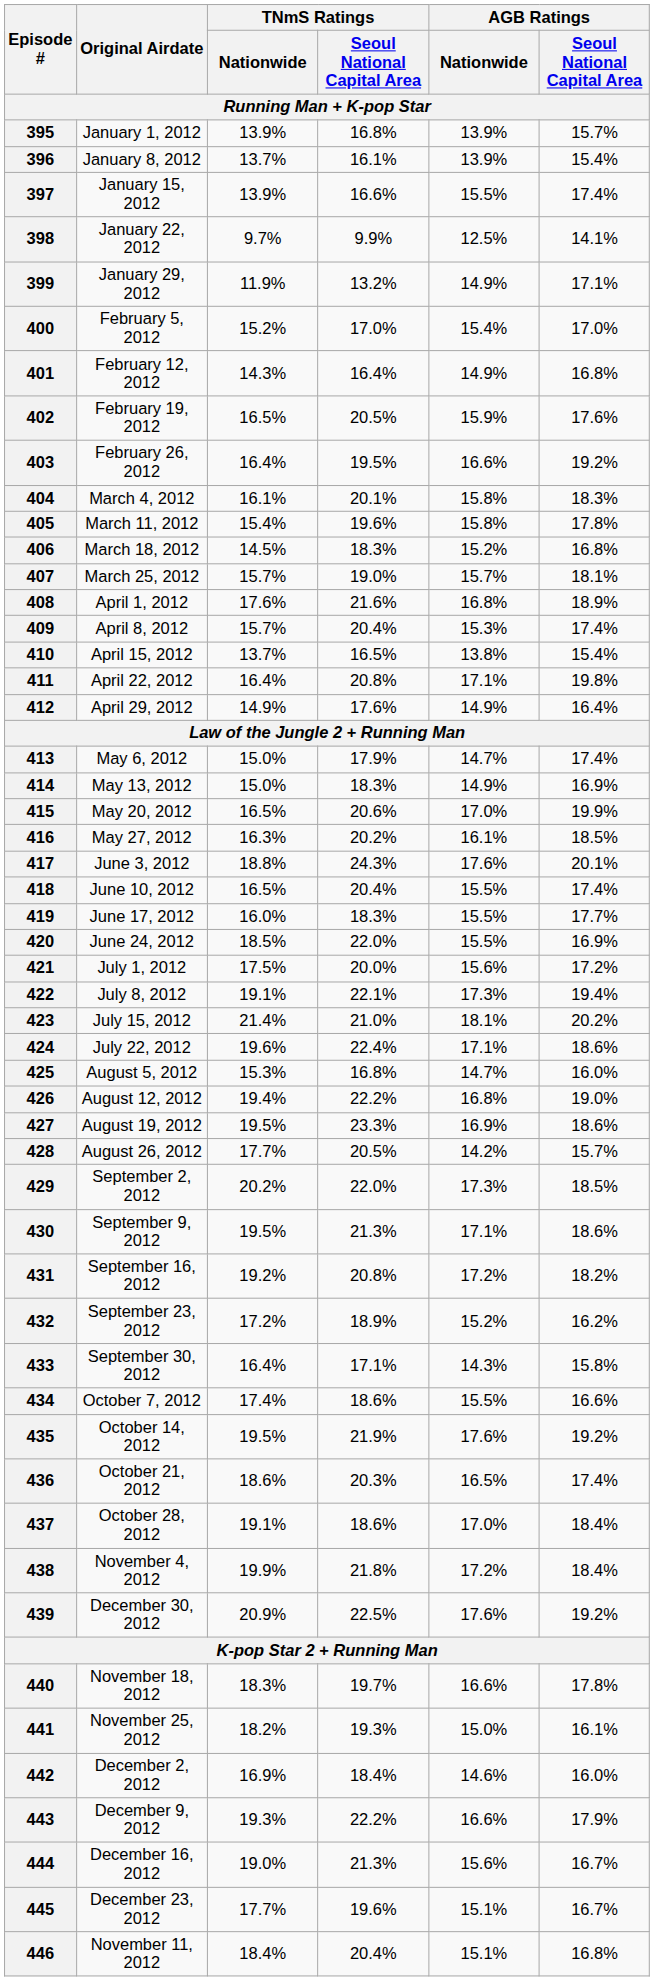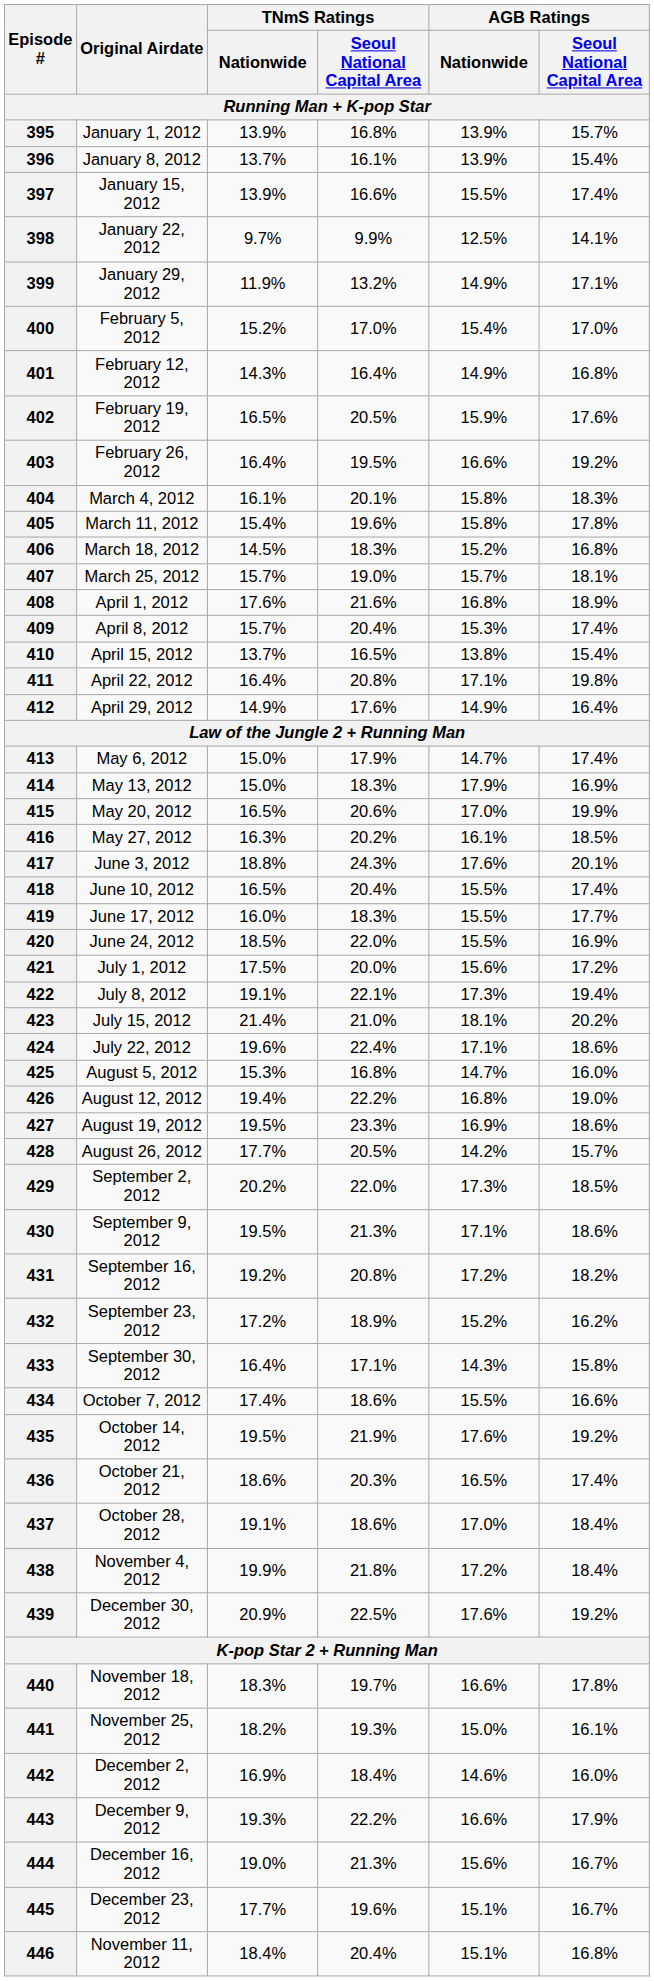 <table class=wikitable style="text-align:center">
 <tr>
 <th rowspan="2" style="width:40px;">Episode #</th>
 <th rowspan="2" style="width:120px;">Original Airdate</th>
 <th colspan="2">TNmS Ratings</th>
 <th colspan="2">AGB Ratings</th>
 </tr>
 <tr>
 <th width=100>Nationwide</th>
 <th width=100><a href='#'>Seoul National Capital Area</a></th>
 <th width=100>Nationwide</th>
 <th width=100><a href='#'>Seoul National Capital Area</a></th>
 </tr>
 <tr>
 <th colspan="6"><em>Running Man</em> + <em>K-pop Star</em></th>
 </tr>
 <tr>
 <th>395</th>
 <td>January 1, 2012</td>
 <td>13.9%</td>
 <td>16.8%</td>
 <td>13.9%</td>
 <td>15.7%</td>
 </tr>
 <tr>
 <th>396</th>
 <td>January 8, 2012</td>
 <td>13.7%</td>
 <td>16.1%</td>
 <td>13.9%</td>
 <td>15.4%</td>
 </tr>
 <tr>
 <th>397</th>
 <td>January 15, 2012</td>
 <td>13.9%</td>
 <td>16.6%</td>
 <td>15.5%</td>
 <td>17.4%</td>
 </tr>
 <tr>
 <th>398</th>
 <td>January 22, 2012</td>
 <td>9.7%</td>
 <td>9.9%</td>
 <td>12.5%</td>
 <td>14.1%</td>
 </tr>
 <tr>
 <th>399</th>
 <td>January 29, 2012</td>
 <td>11.9%</td>
 <td>13.2%</td>
 <td>14.9%</td>
 <td>17.1%</td>
 </tr>
 <tr>
 <th>400</th>
 <td>February 5, 2012</td>
 <td>15.2%</td>
 <td>17.0%</td>
 <td>15.4%</td>
 <td>17.0%</td>
 </tr>
 <tr>
 <th>401</th>
 <td>February 12, 2012</td>
 <td>14.3%</td>
 <td>16.4%</td>
 <td>14.9%</td>
 <td>16.8%</td>
 </tr>
 <tr>
 <th>402</th>
 <td>February 19, 2012</td>
 <td>16.5%</td>
 <td>20.5%</td>
 <td>15.9%</td>
 <td>17.6%</td>
 </tr>
 <tr>
 <th>403</th>
 <td>February 26, 2012</td>
 <td>16.4%</td>
 <td>19.5%</td>
 <td>16.6%</td>
 <td>19.2%</td>
 </tr>
 <tr>
 <th>404</th>
 <td>March 4, 2012</td>
 <td>16.1%</td>
 <td>20.1%</td>
 <td>15.8%</td>
 <td>18.3%</td>
 </tr>
 <tr>
 <th>405</th>
 <td>March 11, 2012</td>
 <td>15.4%</td>
 <td>19.6%</td>
 <td>15.8%</td>
 <td>17.8%</td>
 </tr>
 <tr>
 <th>406</th>
 <td>March 18, 2012</td>
 <td>14.5%</td>
 <td>18.3%</td>
 <td>15.2%</td>
 <td>16.8%</td>
 </tr>
 <tr>
 <th>407</th>
 <td>March 25, 2012</td>
 <td>15.7%</td>
 <td>19.0%</td>
 <td>15.7%</td>
 <td>18.1%</td>
 </tr>
 <tr>
 <th>408</th>
 <td>April 1, 2012</td>
 <td>17.6%</td>
 <td>21.6%</td>
 <td>16.8%</td>
 <td>18.9%</td>
 </tr>
 <tr>
 <th>409</th>
 <td>April 8, 2012</td>
 <td>15.7%</td>
 <td>20.4%</td>
 <td>15.3%</td>
 <td>17.4%</td>
 </tr>
 <tr>
 <th>410</th>
 <td>April 15, 2012</td>
 <td>13.7%</td>
 <td>16.5%</td>
 <td>13.8%</td>
 <td>15.4%</td>
 </tr>
 <tr>
 <th>411</th>
 <td>April 22, 2012</td>
 <td>16.4%</td>
 <td>20.8%</td>
 <td>17.1%</td>
 <td>19.8%</td>
 </tr>
 <tr>
 <th>412</th>
 <td>April 29, 2012</td>
 <td>14.9%</td>
 <td>17.6%</td>
 <td>14.9%</td>
 <td>16.4%</td>
 </tr>
 <tr>
 <th colspan="6"><em>Law of the Jungle 2</em> + <em>Running Man</em></th>
 </tr>
 <tr>
 <th>413</th>
 <td>May 6, 2012</td>
 <td>15.0%</td>
 <td>17.9%</td>
 <td>14.7%</td>
 <td>17.4%</td>
 </tr>
 <tr>
 <th>414</th>
 <td>May 13, 2012</td>
 <td>15.0%</td>
 <td>18.3%</td>
-<td>14.9%</td>
+<td>17.9%</td>
 <td>16.9%</td>
 </tr>
 <tr>
 <th>415</th>
 <td>May 20, 2012</td>
 <td>16.5%</td>
 <td>20.6%</td>
 <td>17.0%</td>
 <td>19.9%</td>
 </tr>
 <tr>
 <th>416</th>
 <td>May 27, 2012</td>
 <td>16.3%</td>
 <td>20.2%</td>
 <td>16.1%</td>
 <td>18.5%</td>
 </tr>
 <tr>
 <th>417</th>
 <td>June 3, 2012</td>
 <td>18.8%</td>
 <td>24.3%</td>
 <td>17.6%</td>
 <td>20.1%</td>
 </tr>
 <tr>
 <th>418</th>
 <td>June 10, 2012</td>
 <td>16.5%</td>
 <td>20.4%</td>
 <td>15.5%</td>
 <td>17.4%</td>
 </tr>
 <tr>
 <th>419</th>
 <td>June 17, 2012</td>
 <td>16.0%</td>
 <td>18.3%</td>
 <td>15.5%</td>
 <td>17.7%</td>
 </tr>
 <tr>
 <th>420</th>
 <td>June 24, 2012</td>
 <td>18.5%</td>
 <td>22.0%</td>
 <td>15.5%</td>
 <td>16.9%</td>
 </tr>
 <tr>
 <th>421</th>
 <td>July 1, 2012</td>
 <td>17.5%</td>
 <td>20.0%</td>
 <td>15.6%</td>
 <td>17.2%</td>
 </tr>
 <tr>
 <th>422</th>
 <td>July 8, 2012</td>
 <td>19.1%</td>
 <td>22.1%</td>
 <td>17.3%</td>
 <td>19.4%</td>
 </tr>
 <tr>
 <th>423</th>
 <td>July 15, 2012</td>
 <td>21.4%</td>
 <td>21.0%</td>
 <td>18.1%</td>
 <td>20.2%</td>
 </tr>
 <tr>
 <th>424</th>
 <td>July 22, 2012</td>
 <td>19.6%</td>
 <td>22.4%</td>
 <td>17.1%</td>
 <td>18.6%</td>
 </tr>
 <tr>
 <th>425</th>
 <td>August 5, 2012</td>
 <td>15.3%</td>
 <td>16.8%</td>
 <td>14.7%</td>
 <td>16.0%</td>
 </tr>
 <tr>
 <th>426</th>
 <td>August 12, 2012</td>
 <td>19.4%</td>
 <td>22.2%</td>
 <td>16.8%</td>
 <td>19.0%</td>
 </tr>
 <tr>
 <th>427</th>
 <td>August 19, 2012</td>
 <td>19.5%</td>
 <td>23.3%</td>
 <td>16.9%</td>
 <td>18.6%</td>
 </tr>
 <tr>
 <th>428</th>
 <td>August 26, 2012</td>
 <td>17.7%</td>
 <td>20.5%</td>
 <td>14.2%</td>
 <td>15.7%</td>
 </tr>
 <tr>
 <th>429</th>
 <td>September 2, 2012</td>
 <td>20.2%</td>
 <td>22.0%</td>
 <td>17.3%</td>
 <td>18.5%</td>
 </tr>
 <tr>
 <th>430</th>
 <td>September 9, 2012</td>
 <td>19.5%</td>
 <td>21.3%</td>
 <td>17.1%</td>
 <td>18.6%</td>
 </tr>
 <tr>
 <th>431</th>
 <td>September 16, 2012</td>
 <td>19.2%</td>
 <td>20.8%</td>
 <td>17.2%</td>
 <td>18.2%</td>
 </tr>
 <tr>
 <th>432</th>
 <td>September 23, 2012</td>
 <td>17.2%</td>
 <td>18.9%</td>
 <td>15.2%</td>
 <td>16.2%</td>
 </tr>
 <tr>
 <th>433</th>
 <td>September 30, 2012</td>
 <td>16.4%</td>
 <td>17.1%</td>
 <td>14.3%</td>
 <td>15.8%</td>
 </tr>
 <tr>
 <th>434</th>
 <td>October 7, 2012</td>
 <td>17.4%</td>
 <td>18.6%</td>
 <td>15.5%</td>
 <td>16.6%</td>
 </tr>
 <tr>
 <th>435</th>
 <td>October 14, 2012</td>
 <td>19.5%</td>
 <td>21.9%</td>
 <td>17.6%</td>
 <td>19.2%</td>
 </tr>
 <tr>
 <th>436</th>
 <td>October 21, 2012</td>
 <td>18.6%</td>
 <td>20.3%</td>
 <td>16.5%</td>
 <td>17.4%</td>
 </tr>
 <tr>
 <th>437</th>
 <td>October 28, 2012</td>
 <td>19.1%</td>
 <td>18.6%</td>
 <td>17.0%</td>
 <td>18.4%</td>
 </tr>
 <tr>
 <th>438</th>
 <td>November 4, 2012</td>
 <td>19.9%</td>
 <td>21.8%</td>
 <td>17.2%</td>
 <td>18.4%</td>
 </tr>
 <tr>
 <th>439</th>
 <td>December 30, 2012</td>
 <td>20.9%</td>
 <td>22.5%</td>
 <td>17.6%</td>
 <td>19.2%</td>
 </tr>
 <tr>
 <th colspan="6"><em>K-pop Star 2</em> + <em>Running Man</em></th>
 </tr>
 <tr>
 <th>440</th>
 <td>November 18, 2012</td>
 <td>18.3%</td>
 <td>19.7%</td>
 <td>16.6%</td>
 <td>17.8%</td>
 </tr>
 <tr>
 <th>441</th>
 <td>November 25, 2012</td>
 <td>18.2%</td>
 <td>19.3%</td>
 <td>15.0%</td>
 <td>16.1%</td>
 </tr>
 <tr>
 <th>442</th>
 <td>December 2, 2012</td>
 <td>16.9%</td>
 <td>18.4%</td>
 <td>14.6%</td>
 <td>16.0%</td>
 </tr>
 <tr>
 <th>443</th>
 <td>December 9, 2012</td>
 <td>19.3%</td>
 <td>22.2%</td>
 <td>16.6%</td>
 <td>17.9%</td>
 </tr>
 <tr>
 <th>444</th>
 <td>December 16, 2012</td>
 <td>19.0%</td>
 <td>21.3%</td>
 <td>15.6%</td>
 <td>16.7%</td>
 </tr>
 <tr>
 <th>445</th>
 <td>December 23, 2012</td>
 <td>17.7%</td>
 <td>19.6%</td>
 <td>15.1%</td>
 <td>16.7%</td>
 </tr>
 <tr>
 <th>446</th>
 <td>November 11, 2012</td>
 <td>18.4%</td>
 <td>20.4%</td>
 <td>15.1%</td>
 <td>16.8%</td>
 </tr>
 </table>
